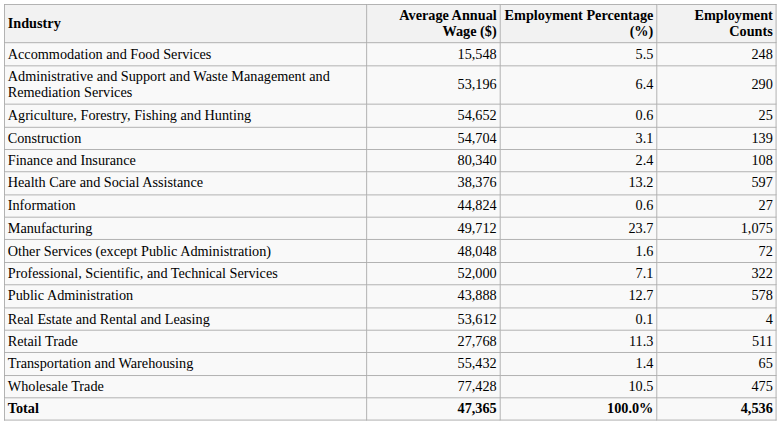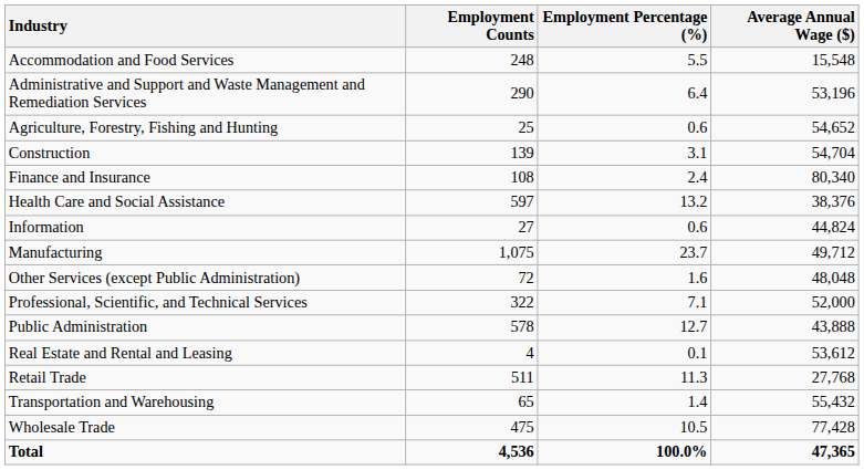 <table class="wikitable sortable">
 <tr>
 <th style="text-align:left;">Industry</th>
+<th style="text-align:right;">Employment Counts</th>
+<th style="text-align:right;">Employment Percentage (%)</th>
 <th style="text-align:right;">Average Annual Wage ($)</th>
-<th style="text-align:right;">Employment Percentage (%)</th>
-<th style="text-align:right;">Employment Counts</th>
 </tr>
 <tr>
 <td style="text-align:left;">Accommodation and Food Services</td>
+<td style="text-align:right;">248</td>
+<td style="text-align:right;">5.5</td>
 <td style="text-align:right;">15,548</td>
-<td style="text-align:right;">5.5</td>
-<td style="text-align:right;">248</td>
 </tr>
 <tr>
 <td style="text-align:left;">Administrative and Support and Waste Management and Remediation Services</td>
+<td style="text-align:right;">290</td>
+<td style="text-align:right;">6.4</td>
 <td style="text-align:right;">53,196</td>
-<td style="text-align:right;">6.4</td>
-<td style="text-align:right;">290</td>
 </tr>
 <tr>
 <td style="text-align:left;">Agriculture, Forestry, Fishing and Hunting</td>
+<td style="text-align:right;">25</td>
+<td style="text-align:right;">0.6</td>
 <td style="text-align:right;">54,652</td>
-<td style="text-align:right;">0.6</td>
-<td style="text-align:right;">25</td>
 </tr>
 <tr>
 <td style="text-align:left;">Construction</td>
+<td style="text-align:right;">139</td>
+<td style="text-align:right;">3.1</td>
 <td style="text-align:right;">54,704</td>
-<td style="text-align:right;">3.1</td>
-<td style="text-align:right;">139</td>
 </tr>
 <tr>
 <td style="text-align:left;">Finance and Insurance</td>
+<td style="text-align:right;">108</td>
+<td style="text-align:right;">2.4</td>
 <td style="text-align:right;">80,340</td>
-<td style="text-align:right;">2.4</td>
-<td style="text-align:right;">108</td>
 </tr>
 <tr>
 <td style="text-align:left;">Health Care and Social Assistance</td>
+<td style="text-align:right;">597</td>
+<td style="text-align:right;">13.2</td>
 <td style="text-align:right;">38,376</td>
-<td style="text-align:right;">13.2</td>
-<td style="text-align:right;">597</td>
 </tr>
 <tr>
 <td style="text-align:left;">Information</td>
+<td style="text-align:right;">27</td>
+<td style="text-align:right;">0.6</td>
 <td style="text-align:right;">44,824</td>
-<td style="text-align:right;">0.6</td>
-<td style="text-align:right;">27</td>
 </tr>
 <tr>
 <td style="text-align:left;">Manufacturing</td>
+<td style="text-align:right;">1,075</td>
+<td style="text-align:right;">23.7</td>
 <td style="text-align:right;">49,712</td>
-<td style="text-align:right;">23.7</td>
-<td style="text-align:right;">1,075</td>
 </tr>
 <tr>
 <td style="text-align:left;">Other Services (except Public Administration)</td>
+<td style="text-align:right;">72</td>
+<td style="text-align:right;">1.6</td>
 <td style="text-align:right;">48,048</td>
-<td style="text-align:right;">1.6</td>
-<td style="text-align:right;">72</td>
 </tr>
 <tr>
 <td style="text-align:left;">Professional, Scientific, and Technical Services</td>
+<td style="text-align:right;">322</td>
+<td style="text-align:right;">7.1</td>
 <td style="text-align:right;">52,000</td>
-<td style="text-align:right;">7.1</td>
-<td style="text-align:right;">322</td>
 </tr>
 <tr>
 <td style="text-align:left;">Public Administration</td>
+<td style="text-align:right;">578</td>
+<td style="text-align:right;">12.7</td>
 <td style="text-align:right;">43,888</td>
-<td style="text-align:right;">12.7</td>
-<td style="text-align:right;">578</td>
 </tr>
 <tr>
 <td style="text-align:left;">Real Estate and Rental and Leasing</td>
+<td style="text-align:right;">4</td>
+<td style="text-align:right;">0.1</td>
 <td style="text-align:right;">53,612</td>
-<td style="text-align:right;">0.1</td>
-<td style="text-align:right;">4</td>
 </tr>
 <tr>
 <td style="text-align:left;">Retail Trade</td>
+<td style="text-align:right;">511</td>
+<td style="text-align:right;">11.3</td>
 <td style="text-align:right;">27,768</td>
-<td style="text-align:right;">11.3</td>
-<td style="text-align:right;">511</td>
 </tr>
 <tr>
 <td style="text-align:left;">Transportation and Warehousing</td>
+<td style="text-align:right;">65</td>
+<td style="text-align:right;">1.4</td>
 <td style="text-align:right;">55,432</td>
-<td style="text-align:right;">1.4</td>
-<td style="text-align:right;">65</td>
 </tr>
 <tr>
 <td style="text-align:left;">Wholesale Trade</td>
+<td style="text-align:right;">475</td>
+<td style="text-align:right;">10.5</td>
 <td style="text-align:right;">77,428</td>
-<td style="text-align:right;">10.5</td>
-<td style="text-align:right;">475</td>
 </tr>
 <tr>
 <td style="text-align:left; font-weight:bold;"><strong>Total</strong></td>
+<td style="text-align:right; font-weight:bold;"><strong>4,536</strong></td>
+<td style="text-align:right; font-weight:bold;"><strong>100.0%</strong></td>
 <td style="text-align:right; font-weight:bold;"><strong>47,365</strong></td>
-<td style="text-align:right; font-weight:bold;"><strong>100.0%</strong></td>
-<td style="text-align:right; font-weight:bold;"><strong>4,536</strong></td>
 </tr>
 </table>
